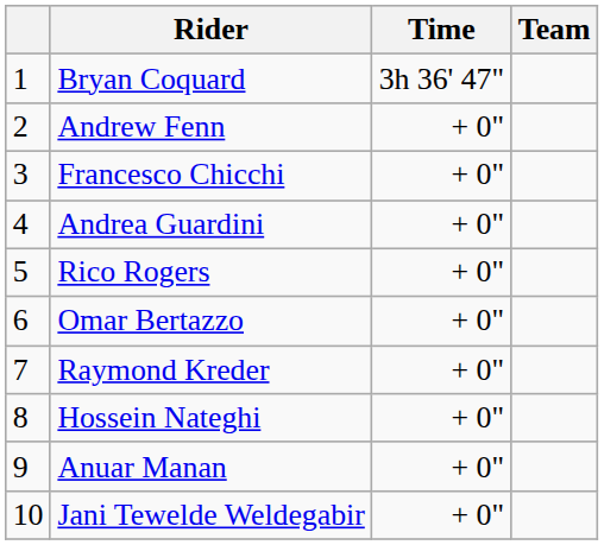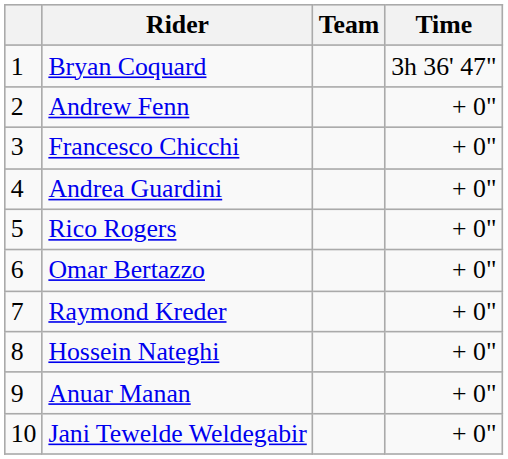 <table class=wikitable>
 <tr>
 <th></th>
 <th>Rider</th>
+<th>Team</th>
 <th>Time</th>
-<th>Team</th>
 </tr>
 <tr>
 <td>1</td>
 <td> <a href='#'>Bryan Coquard</a></td>
+<td></td>
 <td align=right>3h 36' 47"</td>
-<td></td>
 </tr>
 <tr>
 <td>2</td>
 <td> <a href='#'>Andrew Fenn</a></td>
+<td></td>
 <td align=right>+ 0"</td>
-<td></td>
 </tr>
 <tr>
 <td>3</td>
 <td> <a href='#'>Francesco Chicchi</a></td>
+<td></td>
 <td align=right>+ 0"</td>
-<td></td>
 </tr>
 <tr>
 <td>4</td>
 <td> <a href='#'>Andrea Guardini</a> </td>
+<td></td>
 <td align=right>+ 0"</td>
-<td></td>
 </tr>
 <tr>
 <td>5</td>
 <td> <a href='#'>Rico Rogers</a></td>
+<td></td>
 <td align=right>+ 0"</td>
-<td></td>
 </tr>
 <tr>
 <td>6</td>
 <td> <a href='#'>Omar Bertazzo</a></td>
+<td></td>
 <td align=right>+ 0"</td>
-<td></td>
 </tr>
 <tr>
 <td>7</td>
 <td> <a href='#'>Raymond Kreder</a></td>
+<td></td>
 <td align=right>+ 0"</td>
-<td></td>
 </tr>
 <tr>
 <td>8</td>
 <td> <a href='#'>Hossein Nateghi</a></td>
+<td></td>
 <td align=right>+ 0"</td>
-<td></td>
 </tr>
 <tr>
 <td>9</td>
 <td> <a href='#'>Anuar Manan</a></td>
+<td></td>
 <td align=right>+ 0"</td>
-<td></td>
 </tr>
 <tr>
 <td>10</td>
 <td> <a href='#'>Jani Tewelde Weldegabir</a></td>
+<td></td>
 <td align=right>+ 0"</td>
-<td></td>
 </tr>
 </table>
